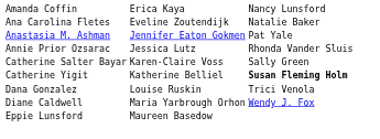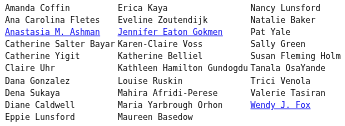 <table>
 <tr>
 <td>Amanda Coffin</td>
 <td>Erica Kaya</td>
 <td>Nancy Lunsford</td>
 </tr>
 <tr>
 <td>Ana Carolina Fletes</td>
 <td>Eveline Zoutendijk</td>
 <td>Natalie Baker</td>
 </tr>
 <tr>
 <td><a href='#'>Anastasia M. Ashman</a></td>
 <td><a href='#'>Jennifer Eaton Gokmen</a></td>
 <td>Pat Yale</td>
 </tr>
 <tr>
-<td>Annie Prior Ozsarac</td>
-<td>Jessica Lutz</td>
-<td>Rhonda Vander Sluis</td>
-</tr>
-<tr>
 <td>Catherine Salter Bayar</td>
 <td>Karen-Claire Voss</td>
 <td>Sally Green</td>
 </tr>
 <tr>
 <td>Catherine Yigit</td>
 <td>Katherine Belliel</td>
-<td><strong>Susan Fleming Holm</strong></td>
+<td>Susan Fleming Holm</td>
+</tr>
+<tr>
+<td>Claire Uhr</td>
+<td>Kathleen Hamilton Gundogdu</td>
+<td>Tanala OsaYande</td>
 </tr>
 <tr>
 <td>Dana Gonzalez</td>
 <td>Louise Ruskin</td>
 <td>Trici Venola</td>
+</tr>
+<tr>
+<td>Dena Sukaya</td>
+<td>Mahira Afridi-Perese</td>
+<td>Valerie Tasiran</td>
 </tr>
 <tr>
 <td>Diane Caldwell</td>
 <td>Maria Yarbrough Orhon</td>
 <td><a href='#'>Wendy J. Fox</a></td>
 </tr>
 <tr>
 <td>Eppie Lunsford</td>
 <td>Maureen Basedow</td>
 </tr>
 </table>
